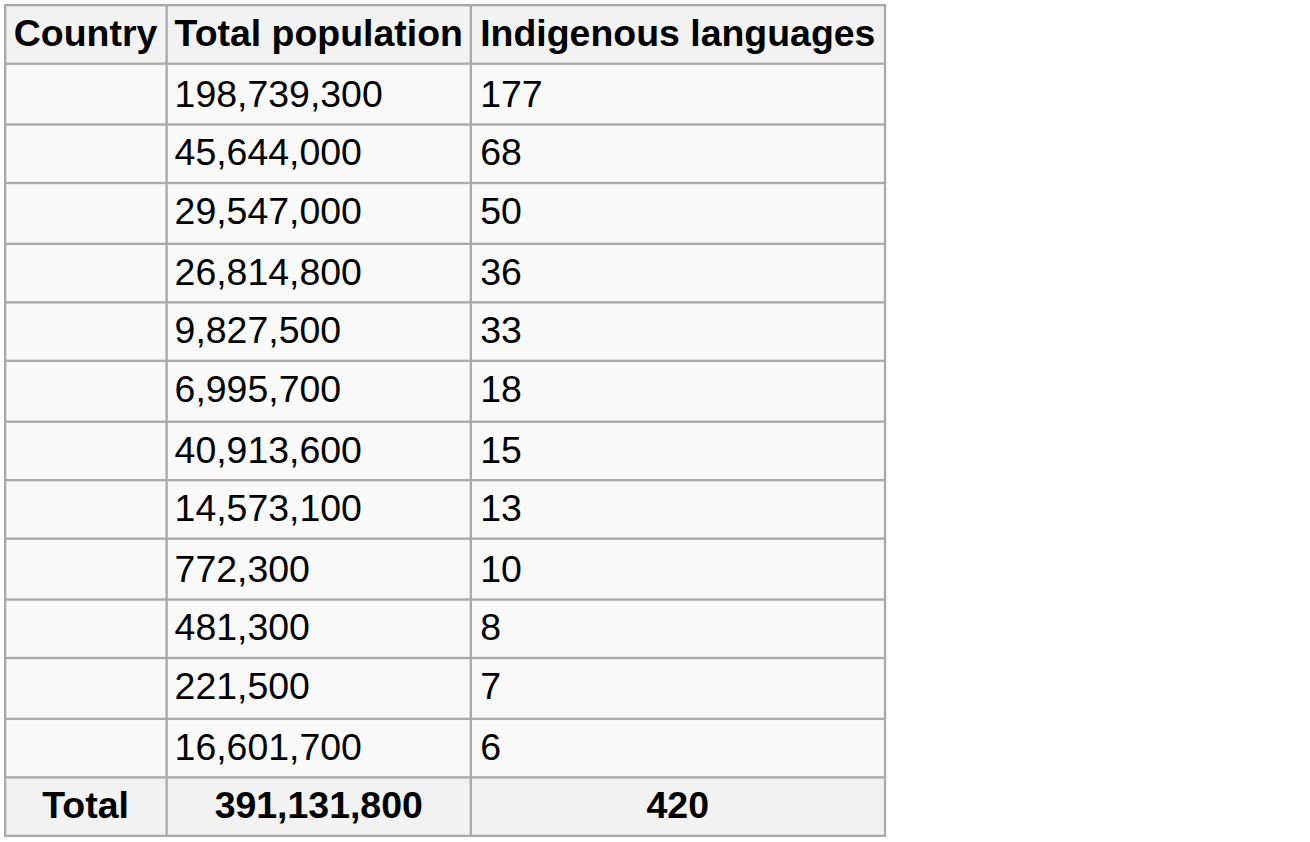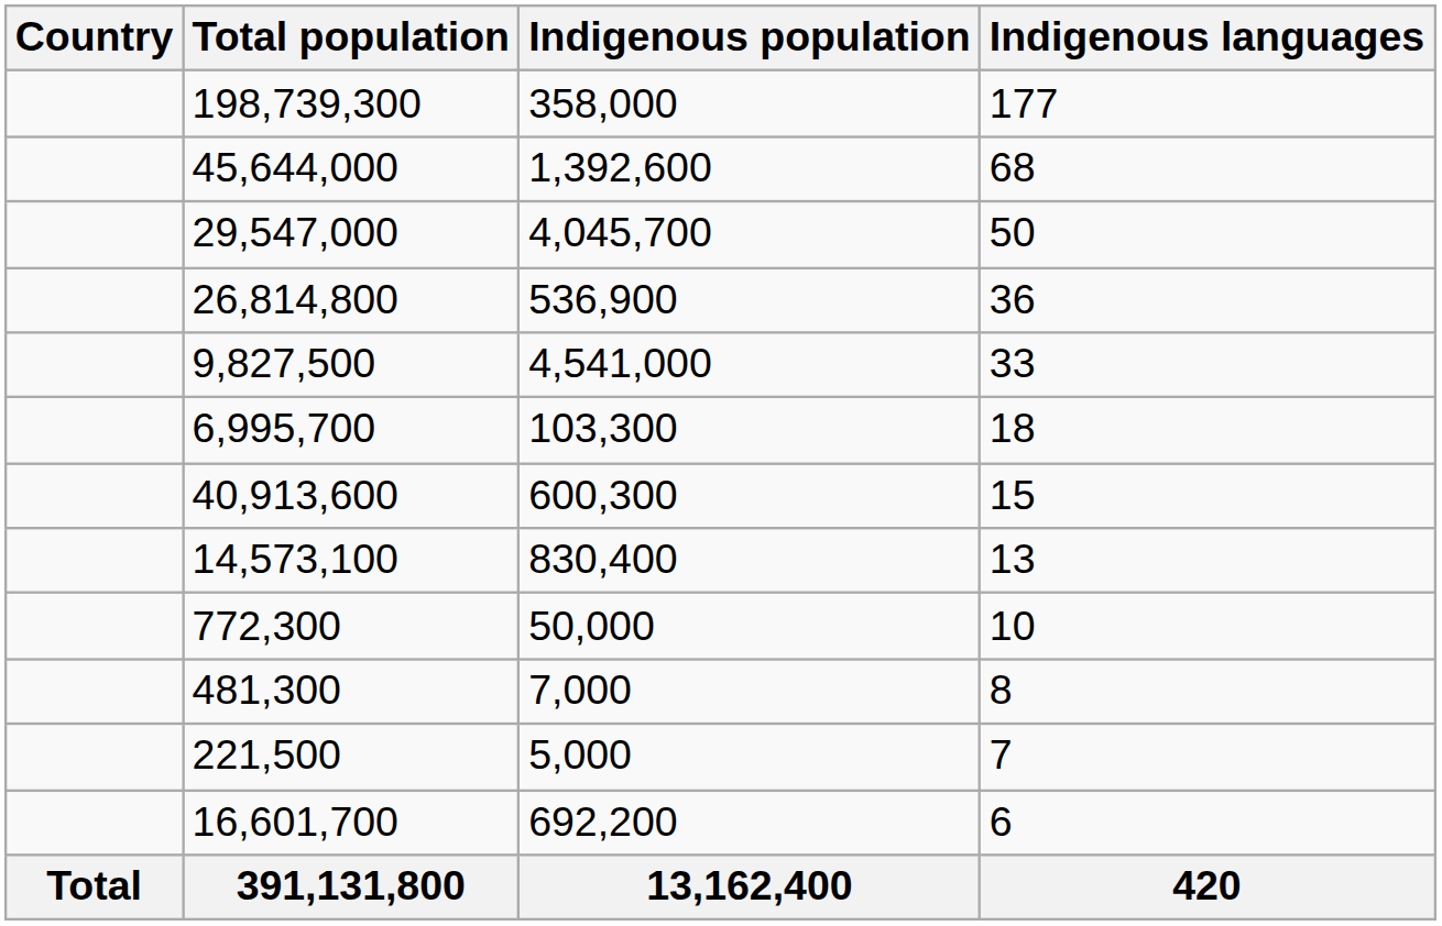 <table class="wikitable sortable">
 <tr>
 <th>Country</th>
 <th>Total population</th>
+<th>Indigenous population</th>
 <th>Indigenous languages</th>
 </tr>
 <tr>
 <td></td>
 <td>198,739,300</td>
+<td>358,000</td>
 <td>177</td>
 </tr>
 <tr>
 <td></td>
 <td>45,644,000</td>
+<td>1,392,600</td>
 <td>68</td>
 </tr>
 <tr>
 <td></td>
 <td>29,547,000</td>
+<td>4,045,700</td>
 <td>50</td>
 </tr>
 <tr>
 <td></td>
 <td>26,814,800</td>
+<td>536,900</td>
 <td>36</td>
 </tr>
 <tr>
 <td></td>
 <td>9,827,500</td>
+<td>4,541,000</td>
 <td>33</td>
 </tr>
 <tr>
 <td></td>
 <td>6,995,700</td>
+<td>103,300</td>
 <td>18</td>
 </tr>
 <tr>
 <td></td>
 <td>40,913,600</td>
+<td>600,300</td>
 <td>15</td>
 </tr>
 <tr>
 <td></td>
 <td>14,573,100</td>
+<td>830,400</td>
 <td>13</td>
 </tr>
 <tr>
 <td></td>
 <td>772,300</td>
+<td>50,000</td>
 <td>10</td>
 </tr>
 <tr>
 <td></td>
 <td>481,300</td>
+<td>7,000</td>
 <td>8</td>
 </tr>
 <tr>
 <td></td>
 <td>221,500</td>
+<td>5,000</td>
 <td>7</td>
 </tr>
 <tr>
 <td></td>
 <td>16,601,700</td>
+<td>692,200</td>
 <td>6</td>
 </tr>
 <tr>
 <th>Total</th>
 <th>391,131,800</th>
+<th>13,162,400</th>
 <th>420</th>
 </tr>
 </table>
